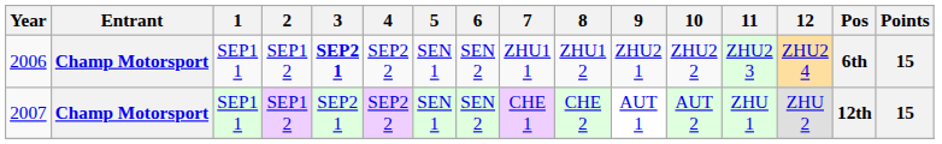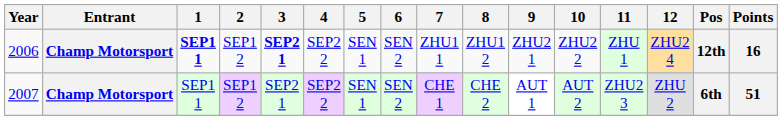 <table class="wikitable" style="text-align:center; font-size:85%">
 <tr>
 <th>Year</th>
 <th>Entrant</th>
 <th>1</th>
 <th>2</th>
 <th>3</th>
 <th>4</th>
 <th>5</th>
 <th>6</th>
 <th>7</th>
 <th>8</th>
 <th>9</th>
 <th>10</th>
 <th>11</th>
 <th>12</th>
 <th>Pos</th>
 <th>Points</th>
 </tr>
 <tr>
 <td><a href='#'>2006</a></td>
 <th nowrap><a href='#'>Champ Motorsport</a></th>
-<td><a href='#'>SEP1<br>1</a></td>
+<td><strong><a href='#'>SEP1<br>1</a></strong></td>
 <td><a href='#'>SEP1<br>2</a></td>
 <td><strong><a href='#'>SEP2<br>1</a></strong></td>
 <td><a href='#'>SEP2<br>2</a></td>
 <td><a href='#'>SEN<br>1</a></td>
 <td><a href='#'>SEN<br>2</a></td>
 <td><a href='#'>ZHU1<br>1</a></td>
 <td><a href='#'>ZHU1<br>2</a></td>
 <td><a href='#'>ZHU2<br>1</a></td>
 <td><a href='#'>ZHU2<br>2</a></td>
-<td style="background:#DFFFDF;"><a href='#'>ZHU2<br>3</a><br></td>
+<td style="background:#DFFFDF;"><a href='#'>ZHU<br>1</a><br></td>
 <td style="background:#FFDF9F;"><a href='#'>ZHU2<br>4</a><br></td>
-<th>6th</th>
-<th>15</th>
+<th>12th</th>
+<th>16</th>
 </tr>
 <tr>
 <td><a href='#'>2007</a></td>
 <th nowrap><a href='#'>Champ Motorsport</a></th>
 <td style="background:#DFFFDF;"><a href='#'>SEP1<br>1</a><br></td>
 <td style="background:#EFCFFF;"><a href='#'>SEP1<br>2</a><br></td>
 <td style="background:#DFFFDF;"><a href='#'>SEP2<br>1</a><br></td>
 <td style="background:#EFCFFF;"><a href='#'>SEP2<br>2</a><br></td>
 <td style="background:#DFFFDF;"><a href='#'>SEN<br>1</a><br></td>
 <td style="background:#DFFFDF;"><a href='#'>SEN<br>2</a><br></td>
 <td style="background:#EFCFFF;"><a href='#'>CHE<br>1</a><br></td>
 <td style="background:#DFFFDF;"><a href='#'>CHE<br>2</a><br></td>
 <td style="background:#ffffff;"><a href='#'>AUT<br>1</a><br></td>
 <td style="background:#DFFFDF;"><a href='#'>AUT<br>2</a><br></td>
-<td style="background:#DFFFDF;"><a href='#'>ZHU<br>1</a><br></td>
+<td style="background:#DFFFDF;"><a href='#'>ZHU2<br>3</a><br></td>
 <td style="background:#DFDFDF;"><a href='#'>ZHU<br>2</a><br></td>
-<th>12th</th>
-<th>15</th>
+<th>6th</th>
+<th>51</th>
 </tr>
 <tr>
 </tr>
 </table>
